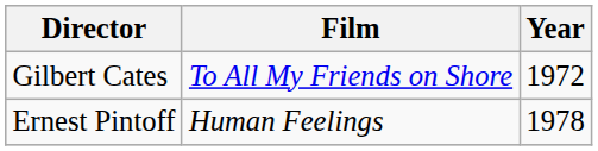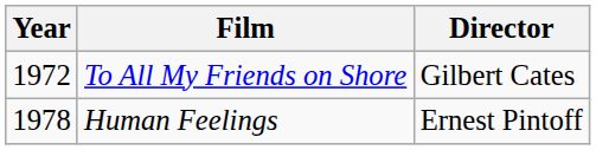 <table class="wikitable">
 <tr>
+<th>Year</th>
+<th>Film</th>
 <th>Director</th>
-<th>Film</th>
-<th>Year</th>
 </tr>
 <tr>
+<td>1972</td>
+<td><em><a href='#'>To All My Friends on Shore</a></em></td>
 <td>Gilbert Cates</td>
-<td><em><a href='#'>To All My Friends on Shore</a></em></td>
-<td>1972</td>
 </tr>
 <tr>
+<td>1978</td>
+<td><em>Human Feelings</em></td>
 <td>Ernest Pintoff</td>
-<td><em>Human Feelings</em></td>
-<td>1978</td>
 </tr>
 </table>
